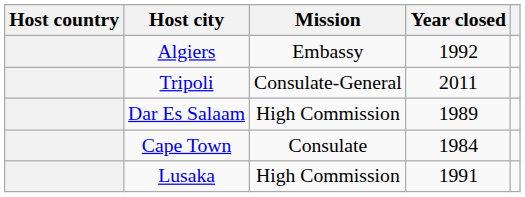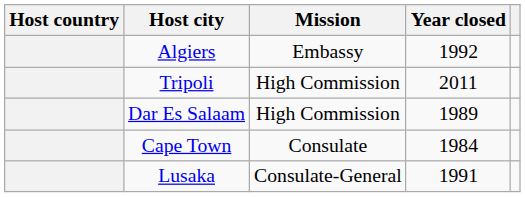 <table class="wikitable plainrowheaders" style="text-align:center;">
 <tr>
 <th scope="col">Host country</th>
 <th scope="col">Host city</th>
 <th scope="col">Mission</th>
 <th scope="col">Year closed</th>
 <th scope="col"></th>
 </tr>
 <tr>
 <th scope="row"></th>
 <td><a href='#'>Algiers</a></td>
 <td>Embassy</td>
 <td>1992</td>
 <td></td>
 </tr>
 <tr>
 <th scope="row"></th>
 <td><a href='#'>Tripoli</a></td>
-<td>Consulate-General</td>
+<td>High Commission</td>
 <td>2011</td>
 <td></td>
 </tr>
 <tr>
 <th scope="row"></th>
 <td><a href='#'>Dar Es Salaam</a></td>
 <td>High Commission</td>
 <td>1989</td>
 <td></td>
 </tr>
 <tr>
 <th scope="row"></th>
 <td><a href='#'>Cape Town</a></td>
 <td>Consulate</td>
 <td>1984</td>
 <td></td>
 </tr>
 <tr>
 <th scope="row"></th>
 <td><a href='#'>Lusaka</a></td>
-<td>High Commission</td>
+<td>Consulate-General</td>
 <td>1991</td>
 <td></td>
 </tr>
 </table>
